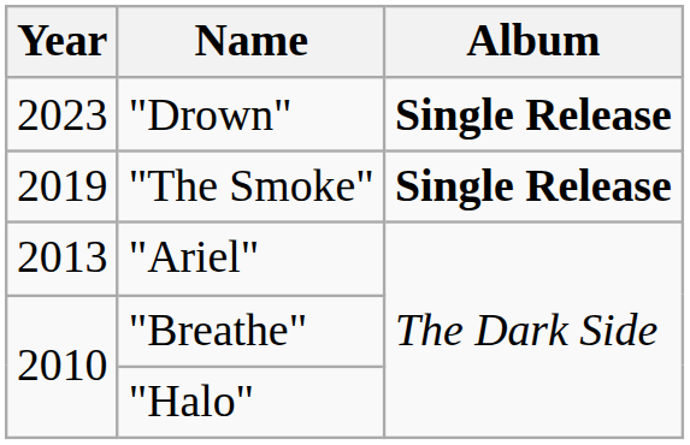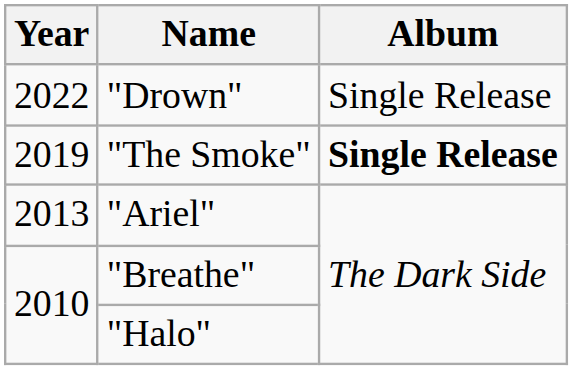 <table class="wikitable">
 <tr>
 <th>Year</th>
 <th>Name</th>
 <th>Album</th>
 </tr>
 <tr>
-<td>2023</td>
+<td>2022</td>
 <td>"Drown"</td>
-<td><strong>Single Release</strong></td>
+<td>Single Release</td>
 </tr>
 <tr>
 <td>2019</td>
 <td>"The Smoke"</td>
 <td><strong>Single Release</strong></td>
 </tr>
 <tr>
 <td>2013</td>
 <td>"Ariel"</td>
 <td rowspan="3"><em>The Dark Side</em></td>
 </tr>
 <tr>
 <td rowspan="2">2010</td>
 <td>"Breathe"</td>
 </tr>
 <tr>
 <td>"Halo"</td>
 </tr>
 </table>
